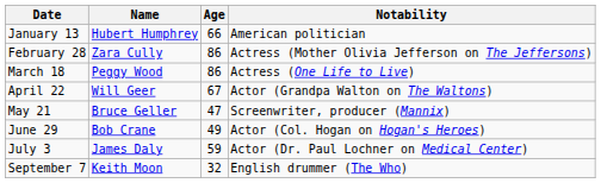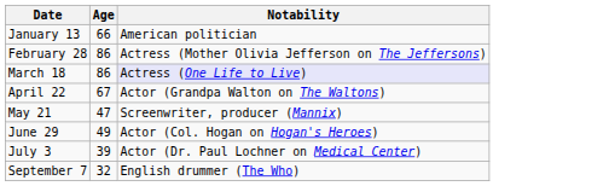 <table class="wikitable sortable">
 <tr>
 <th>Date</th>
-<th>Name</th>
 <th>Age</th>
 <th class="unsortable">Notability</th>
 </tr>
 <tr>
 <td>January 13</td>
-<td><a href='#'>Hubert Humphrey</a></td>
 <td align="center">66</td>
 <td>American politician</td>
 </tr>
 <tr>
 <td>February 28</td>
-<td><a href='#'>Zara Cully</a></td>
 <td align="center">86</td>
 <td>Actress (Mother Olivia Jefferson on <em><a href='#'>The Jeffersons</a></em>)</td>
 </tr>
 <tr>
 <td>March 18</td>
-<td><a href='#'>Peggy Wood</a></td>
 <td align="center">86</td>
-<td>Actress (<em><a href='#'>One Life to Live</a></em>)</td>
+<td style="background: lavender;">Actress (<em><a href='#'>One Life to Live</a></em>)</td>
 </tr>
 <tr>
 <td>April 22</td>
-<td><a href='#'>Will Geer</a></td>
 <td align="center">67</td>
 <td>Actor (Grandpa Walton on <em><a href='#'>The Waltons</a></em>)</td>
 </tr>
 <tr>
 <td>May 21</td>
-<td><a href='#'>Bruce Geller</a></td>
 <td align="center">47</td>
 <td>Screenwriter, producer (<em><a href='#'>Mannix</a></em>)</td>
 </tr>
 <tr>
 <td>June 29</td>
-<td><a href='#'>Bob Crane</a></td>
 <td align="center">49</td>
 <td>Actor (Col. Hogan on <em><a href='#'>Hogan's Heroes</a></em>)</td>
 </tr>
 <tr>
 <td>July 3</td>
-<td><a href='#'>James Daly</a></td>
-<td align="center">59</td>
+<td align="center">39</td>
 <td>Actor (Dr. Paul Lochner on <em><a href='#'>Medical Center</a></em>)</td>
 </tr>
 <tr>
 <td>September 7</td>
-<td><a href='#'>Keith Moon</a></td>
 <td align="center">32</td>
 <td>English drummer (<a href='#'>The Who</a>)</td>
 </tr>
 </table>
